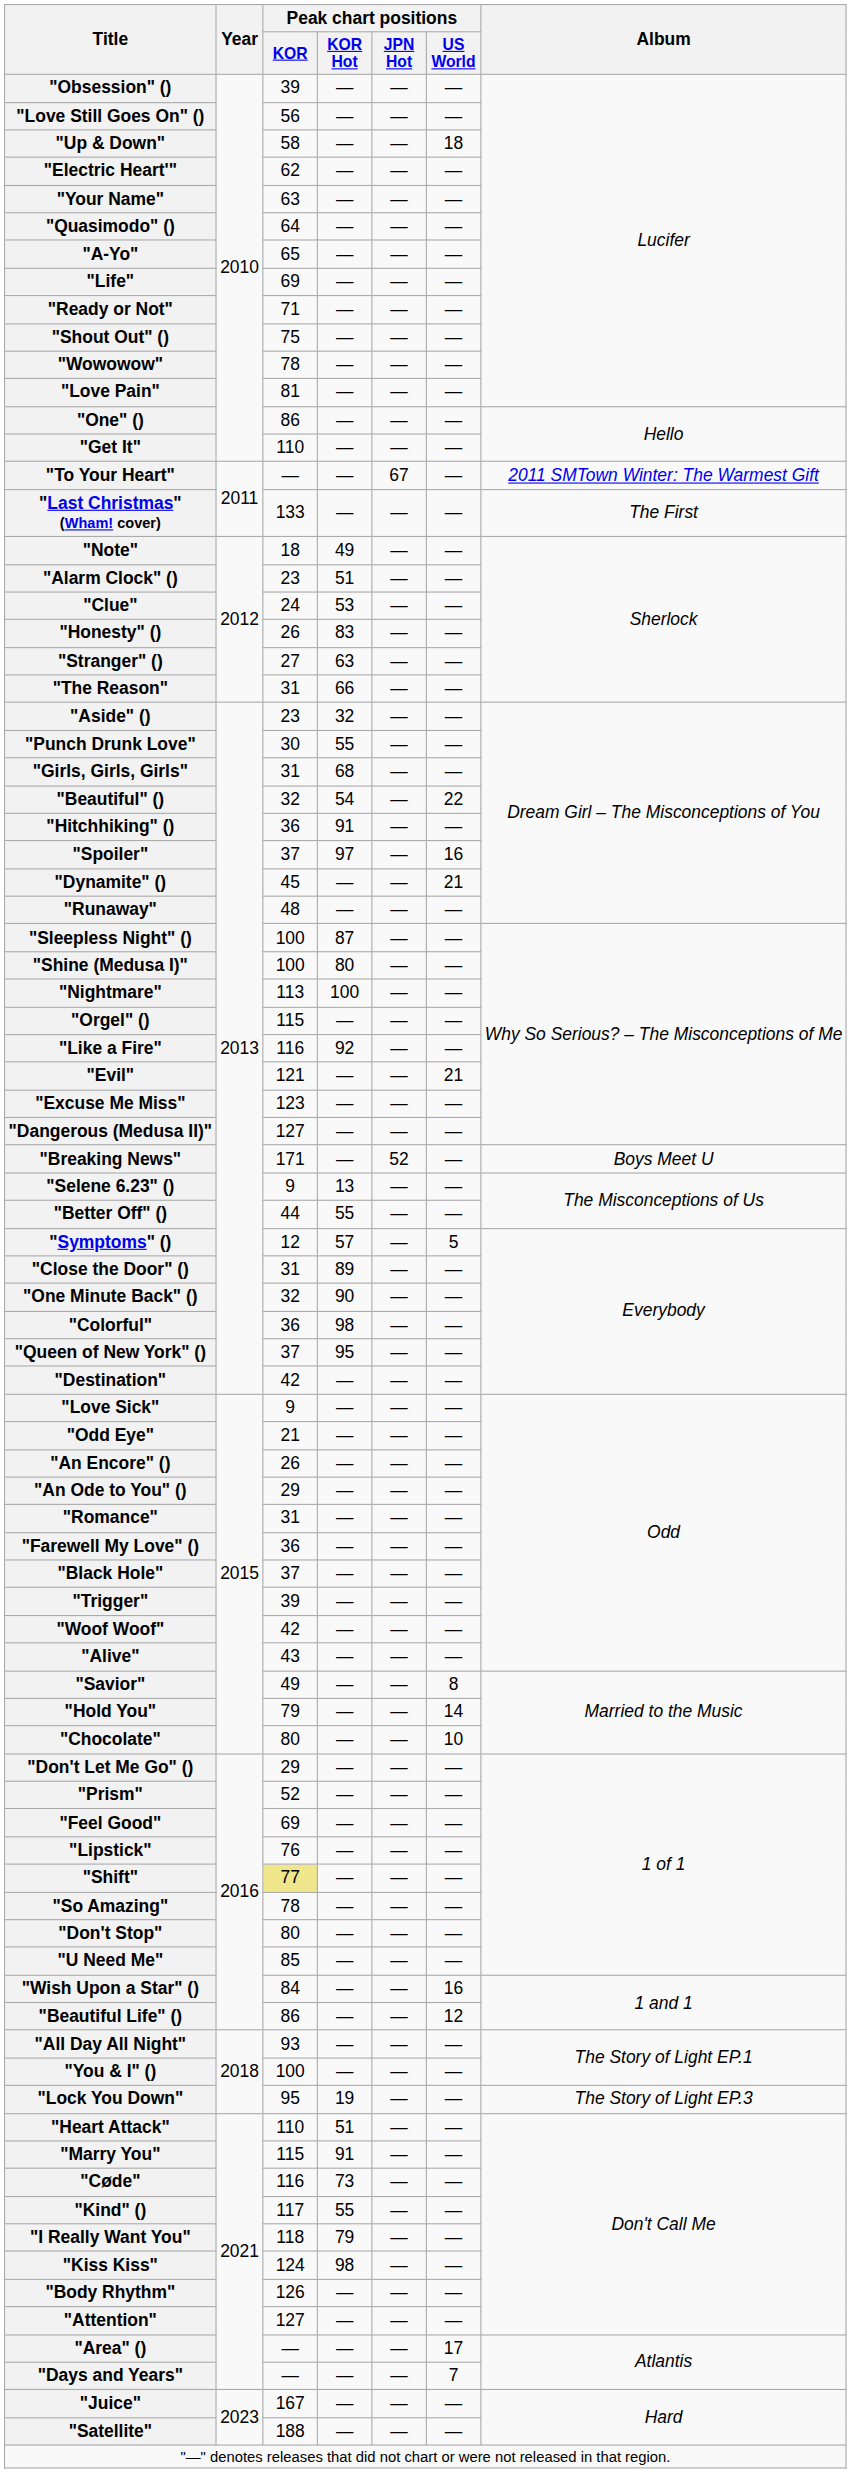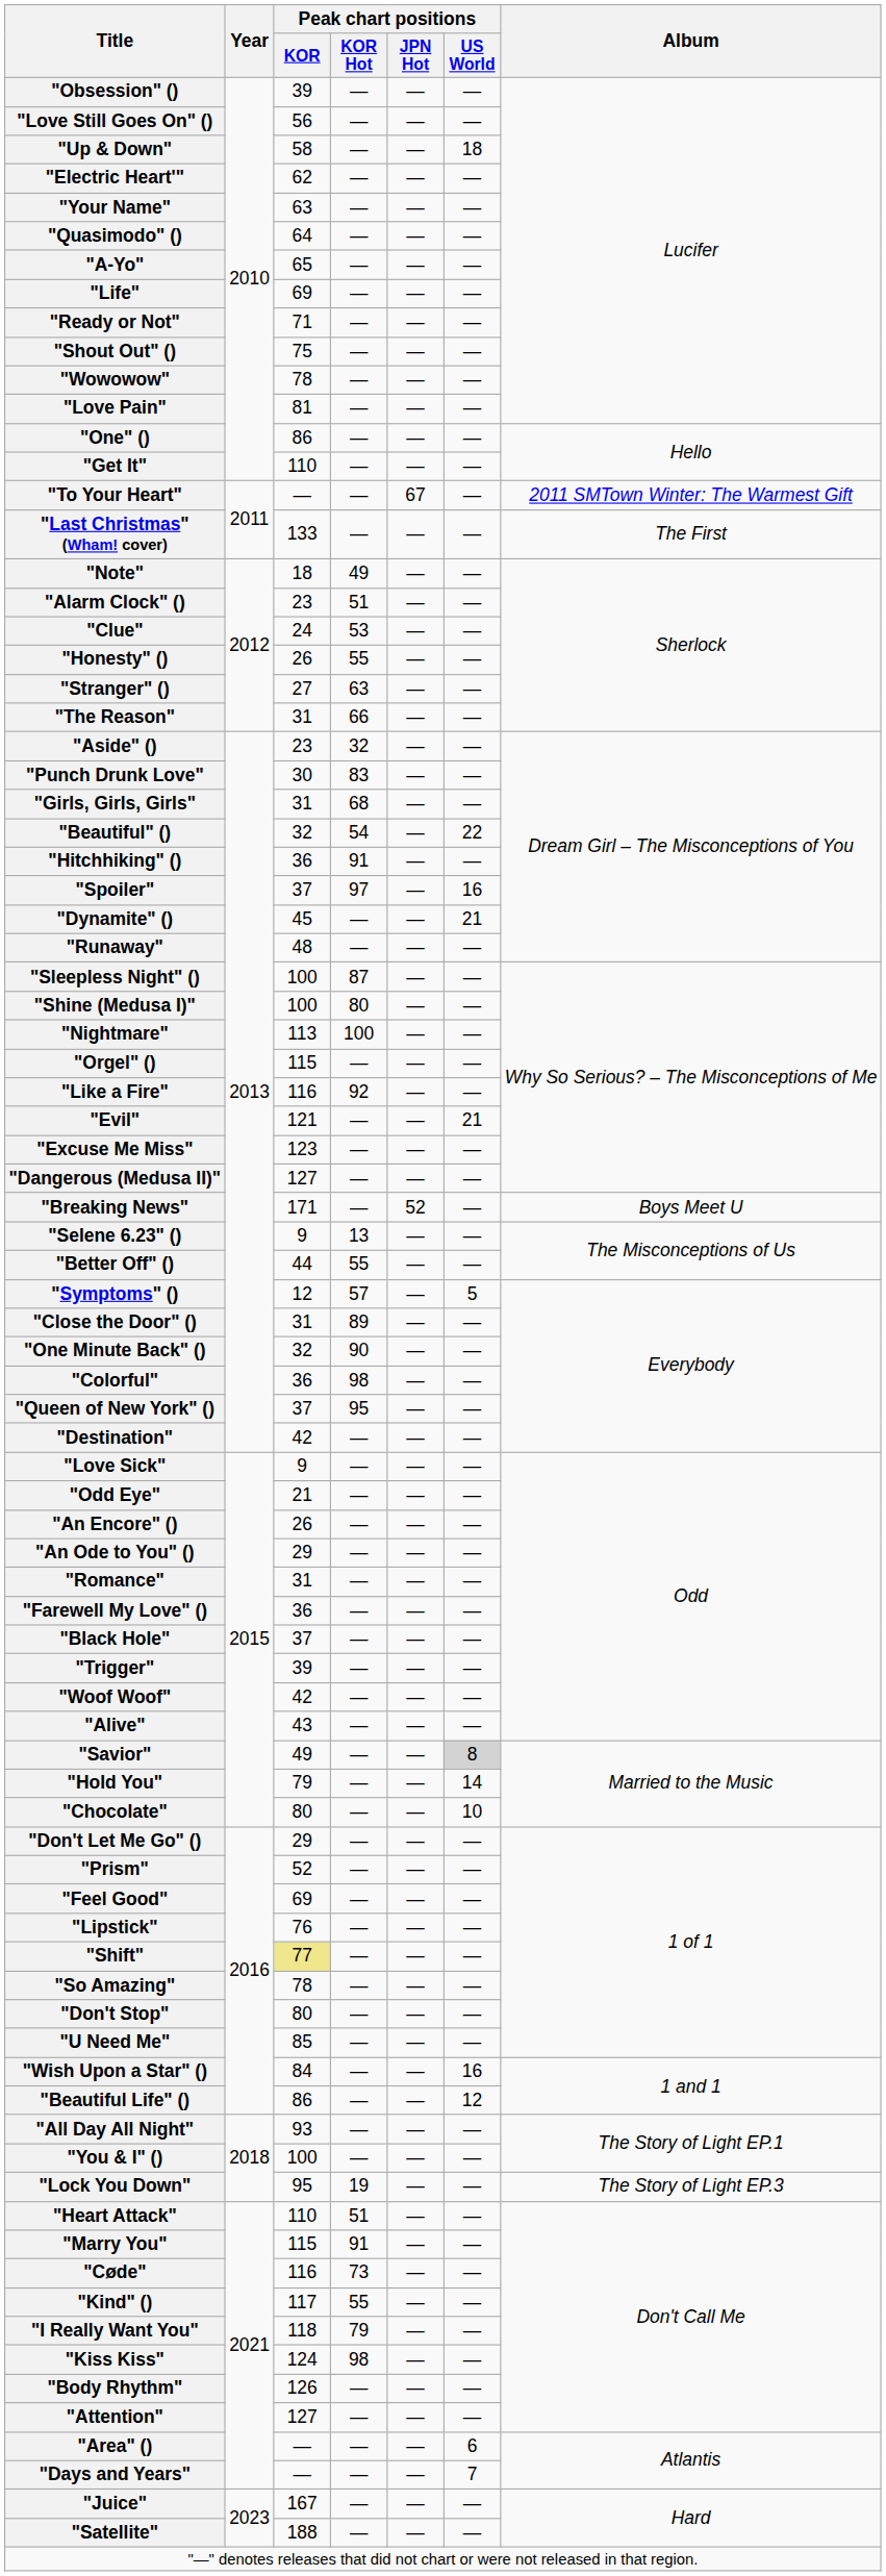 <table class="wikitable plainrowheaders" style="text-align:center;">
 <tr>
 <th scope="col" rowspan="2">Title</th>
 <th scope="col" rowspan="2">Year</th>
 <th scope="col" colspan="4">Peak chart positions</th>
 <th scope="col" rowspan="2">Album</th>
 </tr>
 <tr>
 <th scope="col" style="width:3em;font-size:90%;"><a href='#'>KOR</a><br></th>
 <th scope="col" style="width:3em;font-size:90%;"><a href='#'>KOR<br>Hot</a><br></th>
 <th scope="col" style="width:3em;font-size:90%;"><a href='#'>JPN<br>Hot</a><br></th>
 <th scope="col" style="width:3em;font-size:90%;"><a href='#'>US<br>World</a><br></th>
 </tr>
 <tr>
 <th scope="row">"Obsession" ()</th>
 <td rowspan="14">2010</td>
 <td>39</td>
 <td>—</td>
 <td>—</td>
 <td>—</td>
 <td rowspan="12"><em>Lucifer</em></td>
 </tr>
 <tr>
 <th scope="row">"Love Still Goes On" ()</th>
 <td>56</td>
 <td>—</td>
 <td>—</td>
 <td>—</td>
 </tr>
 <tr>
 <th scope="row">"Up & Down"</th>
 <td>58</td>
 <td>—</td>
 <td>—</td>
 <td>18</td>
 </tr>
 <tr>
 <th scope="row">"Electric Heart'"</th>
 <td>62</td>
 <td>—</td>
 <td>—</td>
 <td>—</td>
 </tr>
 <tr>
 <th scope="row">"Your Name"</th>
 <td>63</td>
 <td>—</td>
 <td>—</td>
 <td>—</td>
 </tr>
 <tr>
 <th scope="row">"Quasimodo" ()</th>
 <td>64</td>
 <td>—</td>
 <td>—</td>
 <td>—</td>
 </tr>
 <tr>
 <th scope="row">"A-Yo"</th>
 <td>65</td>
 <td>—</td>
 <td>—</td>
 <td>—</td>
 </tr>
 <tr>
 <th scope="row">"Life"</th>
 <td>69</td>
 <td>—</td>
 <td>—</td>
 <td>—</td>
 </tr>
 <tr>
 <th scope="row">"Ready or Not"</th>
 <td>71</td>
 <td>—</td>
 <td>—</td>
 <td>—</td>
 </tr>
 <tr>
 <th scope="row">"Shout Out" ()</th>
 <td>75</td>
 <td>—</td>
 <td>—</td>
 <td>—</td>
 </tr>
 <tr>
 <th scope="row">"Wowowow"</th>
 <td>78</td>
 <td>—</td>
 <td>—</td>
 <td>—</td>
 </tr>
 <tr>
 <th scope="row">"Love Pain"</th>
 <td>81</td>
 <td>—</td>
 <td>—</td>
 <td>—</td>
 </tr>
 <tr>
 <th scope="row">"One" ()</th>
 <td>86</td>
 <td>—</td>
 <td>—</td>
 <td>—</td>
 <td rowspan="2"><em>Hello</em></td>
 </tr>
 <tr>
 <th scope="row">"Get It"</th>
 <td>110</td>
 <td>—</td>
 <td>—</td>
 <td>—</td>
 </tr>
 <tr>
 <th scope="row">"To Your Heart"</th>
 <td rowspan="2">2011</td>
 <td>—</td>
 <td>—</td>
 <td>67</td>
 <td>—</td>
 <td><em><a href='#'>2011 SMTown Winter: The Warmest Gift</a></em></td>
 </tr>
 <tr>
 <th scope="row">"<a href='#'>Last Christmas</a>"<br><small>(<a href='#'>Wham!</a> cover)</small></th>
 <td>133</td>
 <td>—</td>
 <td>—</td>
 <td>—</td>
 <td><em>The First</em></td>
 </tr>
 <tr>
 <th scope="row">"Note"</th>
 <td rowspan="6">2012</td>
 <td>18</td>
 <td>49</td>
 <td>—</td>
 <td>—</td>
 <td rowspan="6"><em>Sherlock</em></td>
 </tr>
 <tr>
 <th scope="row">"Alarm Clock" ()</th>
 <td>23</td>
 <td>51</td>
 <td>—</td>
 <td>—</td>
 </tr>
 <tr>
 <th scope="row">"Clue"</th>
 <td>24</td>
 <td>53</td>
 <td>—</td>
 <td>—</td>
 </tr>
 <tr>
 <th scope="row">"Honesty" ()</th>
 <td>26</td>
-<td>83</td>
+<td>55</td>
 <td>—</td>
 <td>—</td>
 </tr>
 <tr>
 <th scope="row">"Stranger" ()</th>
 <td>27</td>
 <td>63</td>
 <td>—</td>
 <td>—</td>
 </tr>
 <tr>
 <th scope="row">"The Reason"</th>
 <td>31</td>
 <td>66</td>
 <td>—</td>
 <td>—</td>
 </tr>
 <tr>
 <th scope="row">"Aside" ()</th>
 <td rowspan="25">2013</td>
 <td>23</td>
 <td>32</td>
 <td>—</td>
 <td>—</td>
 <td rowspan="8"><em>Dream Girl – The Misconceptions of You</em></td>
 </tr>
 <tr>
 <th scope="row">"Punch Drunk Love"</th>
 <td>30</td>
-<td>55</td>
+<td>83</td>
 <td>—</td>
 <td>—</td>
 </tr>
 <tr>
 <th scope="row">"Girls, Girls, Girls"</th>
 <td>31</td>
 <td>68</td>
 <td>—</td>
 <td>—</td>
 </tr>
 <tr>
 <th scope="row">"Beautiful" ()</th>
 <td>32</td>
 <td>54</td>
 <td>—</td>
 <td>22</td>
 </tr>
 <tr>
 <th scope="row">"Hitchhiking" ()</th>
 <td>36</td>
 <td>91</td>
 <td>—</td>
 <td>—</td>
 </tr>
 <tr>
 <th scope="row">"Spoiler"</th>
 <td>37</td>
 <td>97</td>
 <td>—</td>
 <td>16</td>
 </tr>
 <tr>
 <th scope="row">"Dynamite" ()</th>
 <td>45</td>
 <td>—</td>
 <td>—</td>
 <td>21</td>
 </tr>
 <tr>
 <th scope="row">"Runaway"</th>
 <td>48</td>
 <td>—</td>
 <td>—</td>
 <td>—</td>
 </tr>
 <tr>
 <th scope="row">"Sleepless Night" ()</th>
 <td>100</td>
 <td>87</td>
 <td>—</td>
 <td>—</td>
 <td rowspan="8"><em>Why So Serious? – The Misconceptions of Me</em></td>
 </tr>
 <tr>
 <th scope="row">"Shine (Medusa I)"</th>
 <td>100</td>
 <td>80</td>
 <td>—</td>
 <td>—</td>
 </tr>
 <tr>
 <th scope="row">"Nightmare"</th>
 <td>113</td>
 <td>100</td>
 <td>—</td>
 <td>—</td>
 </tr>
 <tr>
 <th scope="row">"Orgel" ()</th>
 <td>115</td>
 <td>—</td>
 <td>—</td>
 <td>—</td>
 </tr>
 <tr>
 <th scope="row">"Like a Fire"</th>
 <td>116</td>
 <td>92</td>
 <td>—</td>
 <td>—</td>
 </tr>
 <tr>
 <th scope="row">"Evil"</th>
 <td>121</td>
 <td>—</td>
 <td>—</td>
 <td>21</td>
 </tr>
 <tr>
 <th scope="row">"Excuse Me Miss"</th>
 <td>123</td>
 <td>—</td>
 <td>—</td>
 <td>—</td>
 </tr>
 <tr>
 <th scope="row">"Dangerous (Medusa II)"</th>
 <td>127</td>
 <td>—</td>
 <td>—</td>
 <td>—</td>
 </tr>
 <tr>
 <th scope="row">"Breaking News"</th>
 <td>171</td>
 <td>—</td>
 <td>52</td>
 <td>—</td>
 <td><em>Boys Meet U</em></td>
 </tr>
 <tr>
 <th scope="row">"Selene 6.23" ()</th>
 <td>9</td>
 <td>13</td>
 <td>—</td>
 <td>—</td>
 <td rowspan="2"><em>The Misconceptions of Us</em></td>
 </tr>
 <tr>
 <th scope="row">"Better Off" ()</th>
 <td>44</td>
 <td>55</td>
 <td>—</td>
 <td>—</td>
 </tr>
 <tr>
 <th scope="row">"<a href='#'>Symptoms</a>" ()</th>
 <td>12</td>
 <td>57</td>
 <td>—</td>
 <td>5</td>
 <td rowspan="6"><em>Everybody</em></td>
 </tr>
 <tr>
 <th scope="row">"Close the Door" ()</th>
 <td>31</td>
 <td>89</td>
 <td>—</td>
 <td>—</td>
 </tr>
 <tr>
 <th scope="row">"One Minute Back" ()</th>
 <td>32</td>
 <td>90</td>
 <td>—</td>
 <td>—</td>
 </tr>
 <tr>
 <th scope="row">"Colorful"</th>
 <td>36</td>
 <td>98</td>
 <td>—</td>
 <td>—</td>
 </tr>
 <tr>
 <th scope="row">"Queen of New York" ()</th>
 <td>37</td>
 <td>95</td>
 <td>—</td>
 <td>—</td>
 </tr>
 <tr>
 <th scope="row">"Destination"</th>
 <td>42</td>
 <td>—</td>
 <td>—</td>
 <td>—</td>
 </tr>
 <tr>
 <th scope="row">"Love Sick"</th>
 <td rowspan="13">2015</td>
 <td>9</td>
 <td>—</td>
 <td>—</td>
 <td>—</td>
 <td rowspan="10"><em>Odd</em></td>
 </tr>
 <tr>
 <th scope="row">"Odd Eye"</th>
 <td>21</td>
 <td>—</td>
 <td>—</td>
 <td>—</td>
 </tr>
 <tr>
 <th scope="row">"An Encore" ()</th>
 <td>26</td>
 <td>—</td>
 <td>—</td>
 <td>—</td>
 </tr>
 <tr>
 <th scope="row">"An Ode to You" ()</th>
 <td>29</td>
 <td>—</td>
 <td>—</td>
 <td>—</td>
 </tr>
 <tr>
 <th scope="row">"Romance"</th>
 <td>31</td>
 <td>—</td>
 <td>—</td>
 <td>—</td>
 </tr>
 <tr>
 <th scope="row">"Farewell My Love" ()</th>
 <td>36</td>
 <td>—</td>
 <td>—</td>
 <td>—</td>
 </tr>
 <tr>
 <th scope="row">"Black Hole"</th>
 <td>37</td>
 <td>—</td>
 <td>—</td>
 <td>—</td>
 </tr>
 <tr>
 <th scope="row">"Trigger"</th>
 <td>39</td>
 <td>—</td>
 <td>—</td>
 <td>—</td>
 </tr>
 <tr>
 <th scope="row">"Woof Woof"</th>
 <td>42</td>
 <td>—</td>
 <td>—</td>
 <td>—</td>
 </tr>
 <tr>
 <th scope="row">"Alive"</th>
 <td>43</td>
 <td>—</td>
 <td>—</td>
 <td>—</td>
 </tr>
 <tr>
 <th scope="row">"Savior"</th>
 <td>49</td>
 <td>—</td>
 <td>—</td>
-<td>8</td>
+<td style="background: lightgrey;">8</td>
 <td rowspan="3"><em>Married to the Music</em></td>
 </tr>
 <tr>
 <th scope="row">"Hold You"</th>
 <td>79</td>
 <td>—</td>
 <td>—</td>
 <td>14</td>
 </tr>
 <tr>
 <th scope="row">"Chocolate"</th>
 <td>80</td>
 <td>—</td>
 <td>—</td>
 <td>10</td>
 </tr>
 <tr>
 <th scope="row">"Don't Let Me Go" ()</th>
 <td rowspan="10">2016</td>
 <td>29</td>
 <td>—</td>
 <td>—</td>
 <td>—</td>
 <td rowspan="8"><em>1 of 1</em></td>
 </tr>
 <tr>
 <th scope="row">"Prism"</th>
 <td>52</td>
 <td>—</td>
 <td>—</td>
 <td>—</td>
 </tr>
 <tr>
 <th scope="row">"Feel Good"</th>
 <td>69</td>
 <td>—</td>
 <td>—</td>
 <td>—</td>
 </tr>
 <tr>
 <th scope="row">"Lipstick"</th>
 <td>76</td>
 <td>—</td>
 <td>—</td>
 <td>—</td>
 </tr>
 <tr>
 <th scope="row">"Shift"</th>
 <td style="background: khaki;">77</td>
 <td>—</td>
 <td>—</td>
 <td>—</td>
 </tr>
 <tr>
 <th scope="row">"So Amazing"</th>
 <td>78</td>
 <td>—</td>
 <td>—</td>
 <td>—</td>
 </tr>
 <tr>
 <th scope="row">"Don't Stop"</th>
 <td>80</td>
 <td>—</td>
 <td>—</td>
 <td>—</td>
 </tr>
 <tr>
 <th scope="row">"U Need Me"</th>
 <td>85</td>
 <td>—</td>
 <td>—</td>
 <td>—</td>
 </tr>
 <tr>
 <th scope="row">"Wish Upon a Star" ()</th>
 <td>84</td>
 <td>—</td>
 <td>—</td>
 <td>16</td>
 <td rowspan="2"><em>1 and 1</em></td>
 </tr>
 <tr>
 <th scope="row">"Beautiful Life" ()</th>
 <td>86</td>
 <td>—</td>
 <td>—</td>
 <td>12</td>
 </tr>
 <tr>
 <th scope="row">"All Day All Night"</th>
 <td rowspan="3">2018</td>
 <td>93</td>
 <td>—</td>
 <td>—</td>
 <td>—</td>
 <td rowspan="2"><em>The Story of Light EP.1</em></td>
 </tr>
 <tr>
 <th scope="row">"You & I" ()</th>
 <td>100</td>
 <td>—</td>
 <td>—</td>
 <td>—</td>
 </tr>
 <tr>
 <th scope="row">"Lock You Down"</th>
 <td>95</td>
 <td>19</td>
 <td>—</td>
 <td>—</td>
 <td><em>The Story of Light EP.3</em></td>
 </tr>
 <tr>
 <th scope="row">"Heart Attack"</th>
 <td rowspan="10">2021</td>
 <td>110</td>
 <td>51</td>
 <td>—</td>
 <td>—</td>
 <td rowspan="8"><em>Don't Call Me</em></td>
 </tr>
 <tr>
 <th scope="row">"Marry You"</th>
 <td>115</td>
 <td>91</td>
 <td>—</td>
 <td>—</td>
 </tr>
 <tr>
 <th scope="row">"Cøde"</th>
 <td>116</td>
 <td>73</td>
 <td>—</td>
 <td>—</td>
 </tr>
 <tr>
 <th scope="row">"Kind" ()</th>
 <td>117</td>
 <td>55</td>
 <td>—</td>
 <td>—</td>
 </tr>
 <tr>
 <th scope="row">"I Really Want You"</th>
 <td>118</td>
 <td>79</td>
 <td>—</td>
 <td>—</td>
 </tr>
 <tr>
 <th scope="row">"Kiss Kiss"</th>
 <td>124</td>
 <td>98</td>
 <td>—</td>
 <td>—</td>
 </tr>
 <tr>
 <th scope="row">"Body Rhythm"</th>
 <td>126</td>
 <td>—</td>
 <td>—</td>
 <td>—</td>
 </tr>
 <tr>
 <th scope="row">"Attention"</th>
 <td>127</td>
 <td>—</td>
 <td>—</td>
 <td>—</td>
 </tr>
 <tr>
 <th scope="row">"Area" ()</th>
 <td>—</td>
 <td>—</td>
 <td>—</td>
-<td>17</td>
+<td>6</td>
 <td rowspan="2"><em>Atlantis</em></td>
 </tr>
 <tr>
 <th scope="row">"Days and Years"</th>
 <td>—</td>
 <td>—</td>
 <td>—</td>
 <td>7</td>
 </tr>
 <tr>
 <th scope="row">"Juice"</th>
 <td rowspan="2">2023</td>
 <td>167</td>
 <td>—</td>
 <td>—</td>
 <td>—</td>
 <td rowspan="2"><em>Hard</em></td>
 </tr>
 <tr>
 <th scope="row">"Satellite"</th>
 <td>188</td>
 <td>—</td>
 <td>—</td>
 <td>—</td>
 </tr>
 <tr>
 <td colspan="8" style="font-size:85%">"—" denotes releases that did not chart or were not released in that region.</td>
 </tr>
 </table>
